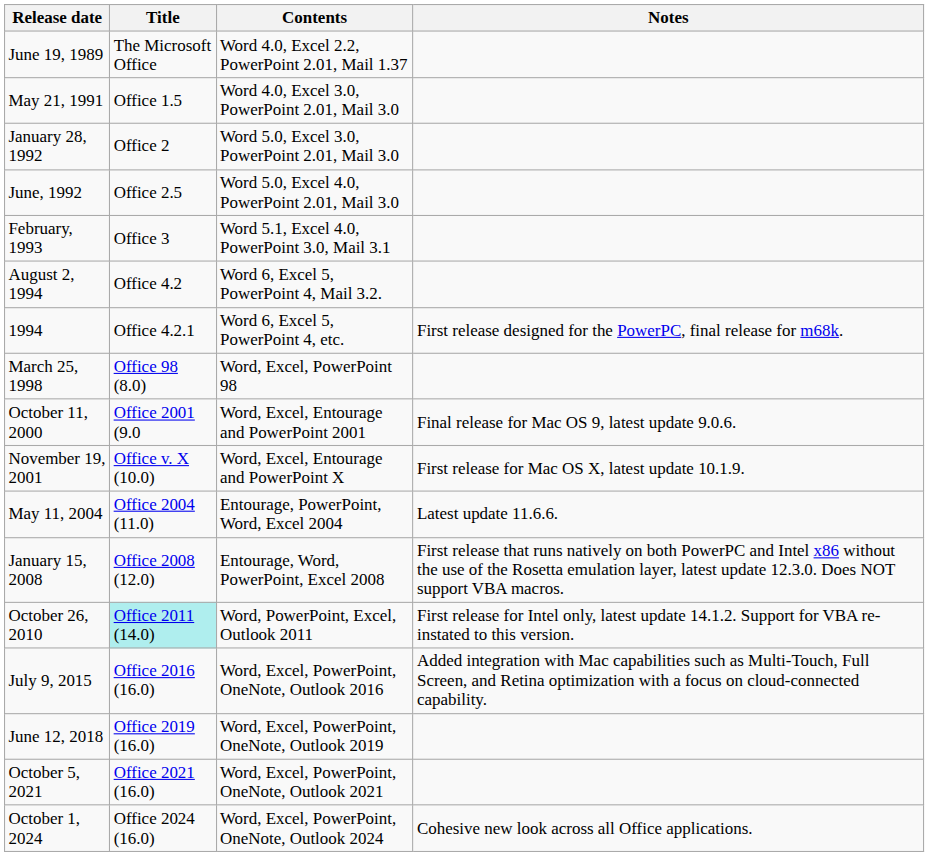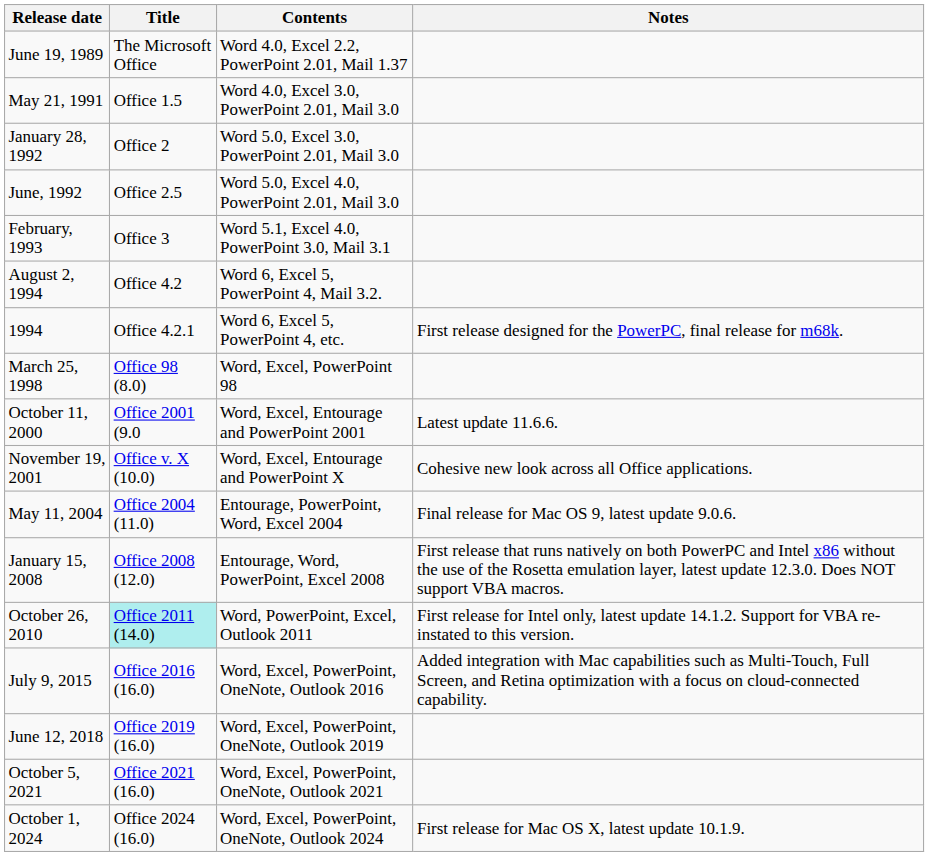 <table class="wikitable">
 <tr>
 <th>Release date</th>
 <th>Title</th>
 <th>Contents</th>
 <th>Notes</th>
 </tr>
 <tr>
 <td>June 19, 1989</td>
 <td>The Microsoft Office</td>
 <td>Word 4.0, Excel 2.2, PowerPoint 2.01, Mail 1.37</td>
 <td></td>
 </tr>
 <tr>
 <td>May 21, 1991</td>
 <td>Office 1.5</td>
 <td>Word 4.0, Excel 3.0, PowerPoint 2.01, Mail 3.0</td>
 <td></td>
 </tr>
 <tr>
 <td>January 28, 1992</td>
 <td>Office 2</td>
 <td>Word 5.0, Excel 3.0, PowerPoint 2.01, Mail 3.0</td>
 <td></td>
 </tr>
 <tr>
 <td>June, 1992</td>
 <td>Office 2.5</td>
 <td>Word 5.0, Excel 4.0, PowerPoint 2.01, Mail 3.0</td>
 <td></td>
 </tr>
 <tr>
 <td>February, 1993</td>
 <td>Office 3</td>
 <td>Word 5.1, Excel 4.0, PowerPoint 3.0, Mail 3.1</td>
 <td></td>
 </tr>
 <tr>
 <td>August 2, 1994</td>
 <td>Office 4.2</td>
 <td>Word 6, Excel 5, PowerPoint 4, Mail 3.2.</td>
 <td></td>
 </tr>
 <tr>
 <td>1994</td>
 <td>Office 4.2.1</td>
 <td>Word 6, Excel 5, PowerPoint 4, etc.</td>
 <td>First release designed for the <a href='#'>PowerPC</a>, final release for <a href='#'>m68k</a>.</td>
 </tr>
 <tr>
 <td>March 25, 1998</td>
 <td><a href='#'>Office 98</a> (8.0)</td>
 <td>Word, Excel, PowerPoint 98</td>
 <td></td>
 </tr>
 <tr>
 <td>October 11, 2000</td>
 <td><a href='#'>Office 2001</a> (9.0</td>
 <td>Word, Excel, Entourage and PowerPoint 2001</td>
-<td>Final release for Mac OS 9, latest update 9.0.6.</td>
+<td>Latest update 11.6.6.</td>
 </tr>
 <tr>
 <td>November 19, 2001</td>
 <td><a href='#'>Office v. X</a> (10.0)</td>
 <td>Word, Excel, Entourage and PowerPoint X</td>
-<td>First release for Mac OS X, latest update 10.1.9.</td>
+<td>Cohesive new look across all Office applications.</td>
 </tr>
 <tr>
 <td>May 11, 2004</td>
 <td><a href='#'>Office 2004</a> (11.0)</td>
 <td>Entourage, PowerPoint, Word, Excel 2004</td>
-<td>Latest update 11.6.6.</td>
+<td>Final release for Mac OS 9, latest update 9.0.6.</td>
 </tr>
 <tr>
 <td>January 15, 2008</td>
 <td><a href='#'>Office 2008</a> (12.0)</td>
 <td>Entourage, Word, PowerPoint, Excel 2008</td>
 <td>First release that runs natively on both PowerPC and Intel <a href='#'>x86</a> without the use of the Rosetta emulation layer, latest update 12.3.0. Does NOT support VBA macros.</td>
 </tr>
 <tr>
 <td>October 26, 2010</td>
 <td style="background: paleturquoise;"><a href='#'>Office 2011</a> (14.0)</td>
 <td>Word, PowerPoint, Excel,  Outlook 2011</td>
 <td>First release for Intel only, latest update 14.1.2. Support for VBA re-instated to this version.</td>
 </tr>
 <tr>
 <td>July 9, 2015</td>
 <td><a href='#'>Office 2016</a> (16.0)</td>
 <td>Word, Excel, PowerPoint, OneNote, Outlook 2016</td>
 <td>Added integration with Mac capabilities such as Multi-Touch, Full Screen, and Retina optimization with a focus on cloud-connected capability.</td>
 </tr>
 <tr>
 <td>June 12, 2018</td>
 <td><a href='#'>Office 2019</a> (16.0)</td>
 <td>Word, Excel, PowerPoint, OneNote, Outlook 2019</td>
 <td></td>
 </tr>
 <tr>
 <td>October 5, 2021</td>
 <td><a href='#'>Office 2021</a> (16.0)</td>
 <td>Word, Excel, PowerPoint, OneNote, Outlook 2021</td>
 <td></td>
 </tr>
 <tr>
 <td>October 1, 2024</td>
 <td>Office 2024 (16.0)</td>
 <td>Word, Excel, PowerPoint, OneNote, Outlook 2024</td>
-<td>Cohesive new look across all Office applications.</td>
+<td>First release for Mac OS X, latest update 10.1.9.</td>
 </tr>
 </table>
